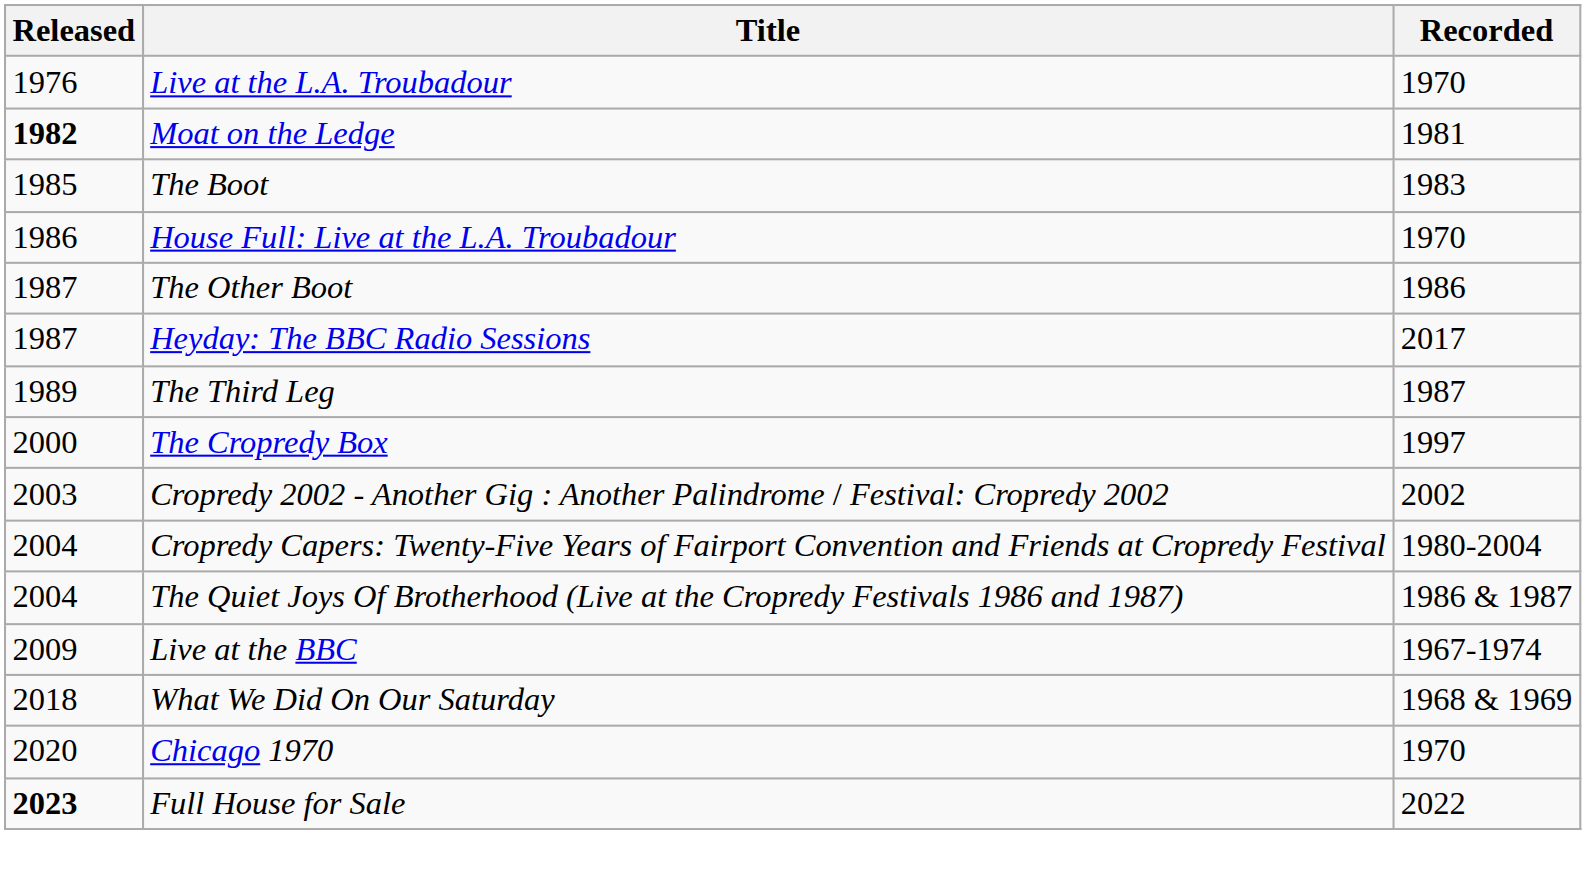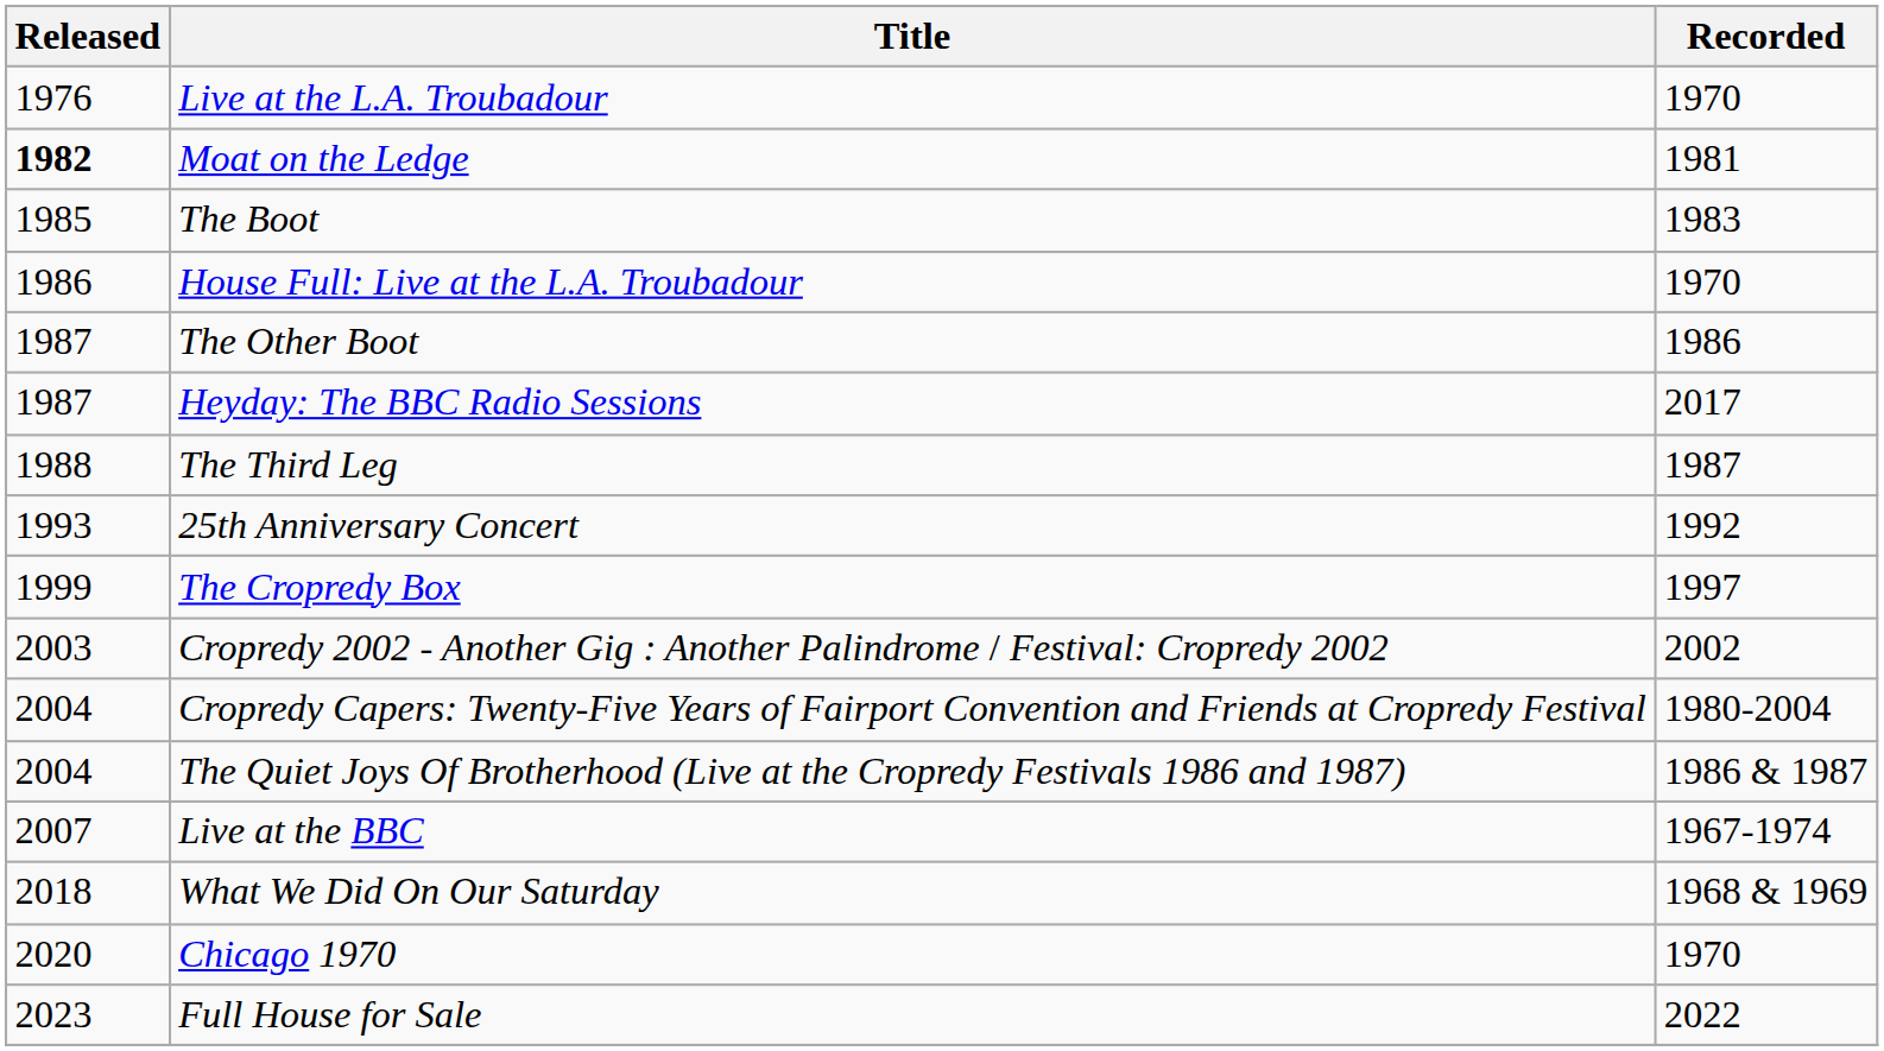 <table class="wikitable">
 <tr>
 <th scope="col">Released</th>
 <th scope="col">Title</th>
 <th scope="col">Recorded</th>
 </tr>
 <tr>
 <td>1976</td>
 <td><em><a href='#'>Live at the L.A. Troubadour</a></em></td>
 <td>1970</td>
 </tr>
 <tr>
 <td><strong>1982</strong></td>
 <td><em><a href='#'>Moat on the Ledge</a></em></td>
 <td>1981</td>
 </tr>
 <tr>
 <td>1985</td>
 <td><em>The Boot</em></td>
 <td>1983</td>
 </tr>
 <tr>
 <td>1986</td>
 <td><em><a href='#'>House Full: Live at the L.A. Troubadour</a></em></td>
 <td>1970</td>
 </tr>
 <tr>
 <td>1987</td>
 <td><em>The Other Boot</em></td>
 <td>1986</td>
 </tr>
 <tr>
 <td>1987</td>
 <td><em><a href='#'>Heyday: The BBC Radio Sessions</a></em></td>
 <td>2017</td>
 </tr>
 <tr>
-<td>1989</td>
+<td>1988</td>
 <td><em>The Third Leg</em></td>
 <td>1987</td>
 </tr>
 <tr>
-<td>2000</td>
+<td>1993</td>
+<td><em>25th Anniversary Concert</em></td>
+<td>1992</td>
+</tr>
+<tr>
+<td>1999</td>
 <td><em><a href='#'>The Cropredy Box</a></em></td>
 <td>1997</td>
 </tr>
 <tr>
 <td>2003</td>
 <td><em>Cropredy 2002 - Another Gig : Another Palindrome</em> / <em>Festival: Cropredy 2002</em></td>
 <td>2002</td>
 </tr>
 <tr>
 <td>2004</td>
 <td><em>Cropredy Capers: Twenty-Five Years of Fairport Convention and Friends at Cropredy Festival</em></td>
 <td>1980-2004</td>
 </tr>
 <tr>
 <td>2004</td>
 <td><em>The Quiet Joys Of Brotherhood (Live at the Cropredy Festivals 1986 and 1987)</em></td>
 <td>1986 & 1987</td>
 </tr>
 <tr>
-<td>2009</td>
+<td>2007</td>
 <td><em>Live at the <a href='#'>BBC</a></em></td>
 <td>1967-1974</td>
 </tr>
 <tr>
 <td>2018</td>
 <td><em>What We Did On Our Saturday</em></td>
 <td>1968 & 1969</td>
 </tr>
 <tr>
 <td>2020</td>
 <td><em><a href='#'>Chicago</a> 1970</em></td>
 <td>1970</td>
 </tr>
 <tr>
-<td><strong>2023</strong></td>
+<td>2023</td>
 <td><em>Full House for Sale</em></td>
 <td>2022</td>
 </tr>
 <tr>
 </tr>
 </table>
